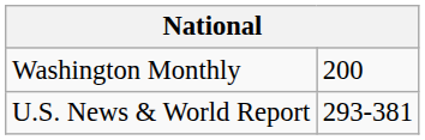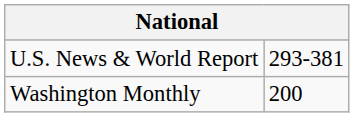 <table class="wikitable sortable">
 <tr>
 <th colspan="2">National</th>
 </tr>
 <tr>
+<td>U.S. News & World Report</td>
+<td>293-381</td>
+</tr>
+<tr>
 <td>Washington Monthly</td>
 <td>200</td>
 </tr>
-<tr>
-<td>U.S. News & World Report</td>
-<td>293-381</td>
-</tr>
 </table>
